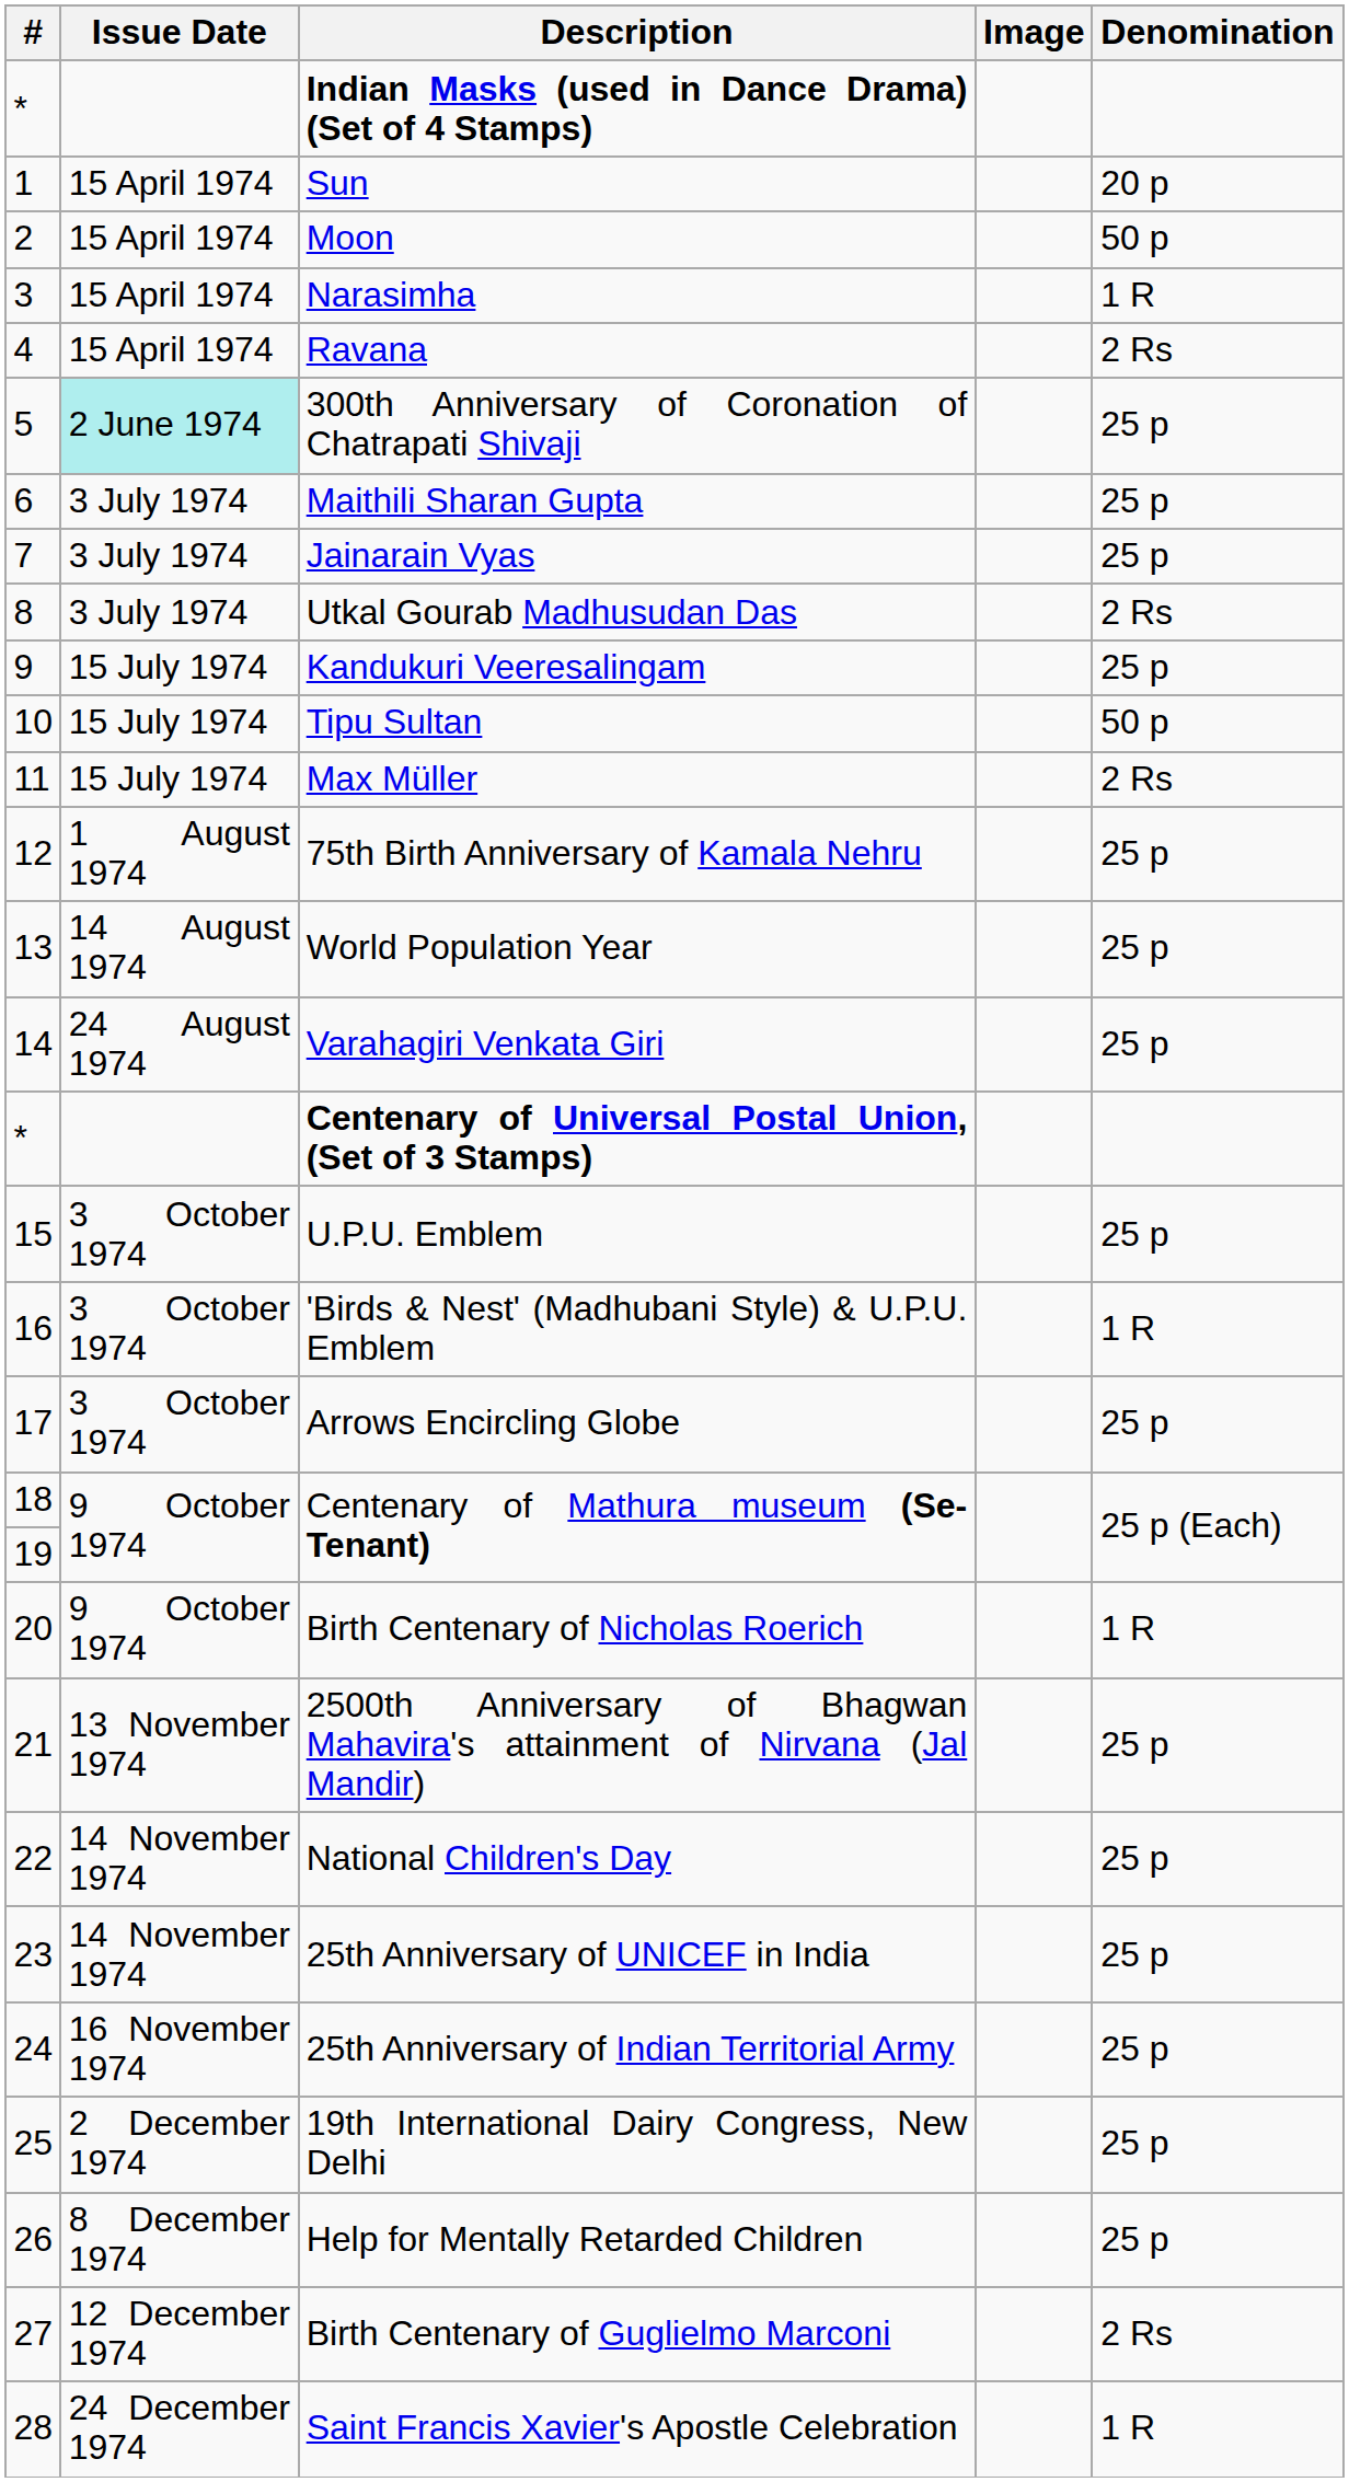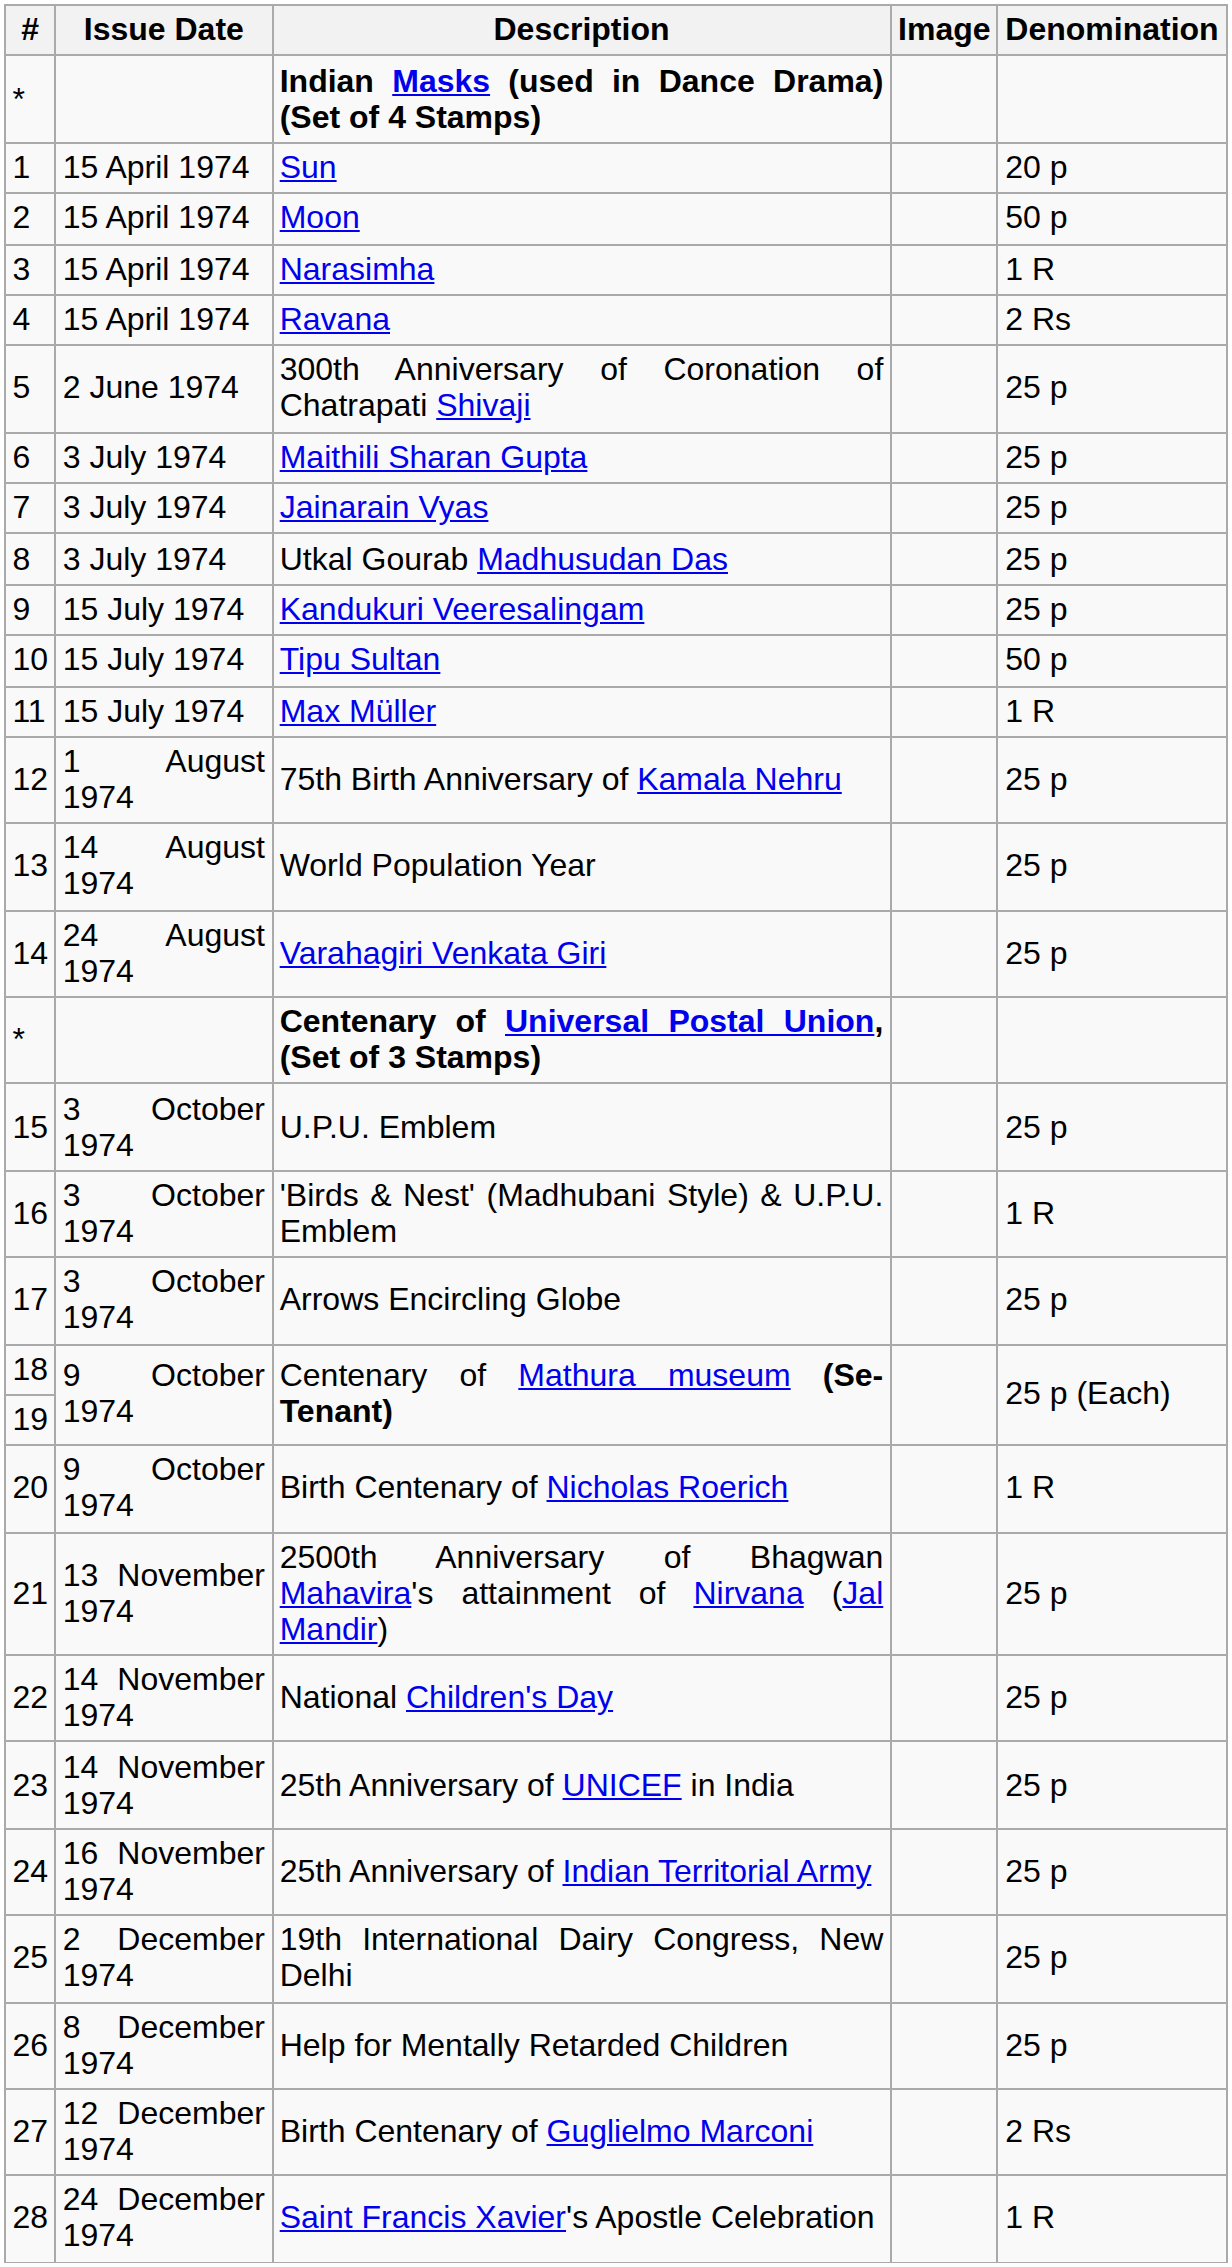 <table class = "wikitable"  style = "text-align:justify" width = "98%">
 <tr>
 <th>#</th>
 <th>Issue Date</th>
 <th>Description</th>
 <th>Image</th>
 <th>Denomination</th>
 </tr>
 <tr>
 <td>*</td>
 <td></td>
 <td><strong>Indian <a href='#'>Masks</a> (used in Dance Drama) (Set of 4 Stamps)</strong></td>
 <td></td>
 <td></td>
 </tr>
 <tr>
 <td>1</td>
 <td>15 April 1974</td>
 <td><a href='#'>Sun</a></td>
 <td></td>
 <td>20 p</td>
 </tr>
 <tr>
 <td>2</td>
 <td>15 April 1974</td>
 <td><a href='#'>Moon</a></td>
 <td></td>
 <td>50 p</td>
 </tr>
 <tr>
 <td>3</td>
 <td>15 April 1974</td>
 <td><a href='#'>Narasimha</a></td>
 <td></td>
 <td>1 R</td>
 </tr>
 <tr>
 <td>4</td>
 <td>15 April 1974</td>
 <td><a href='#'>Ravana</a></td>
 <td></td>
 <td>2 Rs</td>
 </tr>
 <tr>
 <td>5</td>
-<td style="background: paleturquoise;">2 June 1974</td>
+<td>2 June 1974</td>
 <td>300th Anniversary of Coronation of Chatrapati <a href='#'>Shivaji</a></td>
 <td></td>
 <td>25 p</td>
 </tr>
 <tr>
 <td>6</td>
 <td>3 July 1974</td>
 <td><a href='#'>Maithili Sharan Gupta</a></td>
 <td></td>
 <td>25 p</td>
 </tr>
 <tr>
 <td>7</td>
 <td>3 July 1974</td>
 <td><a href='#'>Jainarain Vyas</a></td>
 <td></td>
 <td>25 p</td>
 </tr>
 <tr>
 <td>8</td>
 <td>3 July 1974</td>
 <td>Utkal Gourab <a href='#'>Madhusudan Das</a></td>
 <td></td>
-<td>2 Rs</td>
+<td>25 p</td>
 </tr>
 <tr>
 <td>9</td>
 <td>15 July 1974</td>
 <td><a href='#'>Kandukuri Veeresalingam</a></td>
 <td></td>
 <td>25 p</td>
 </tr>
 <tr>
 <td>10</td>
 <td>15 July 1974</td>
 <td><a href='#'>Tipu Sultan</a></td>
 <td></td>
 <td>50 p</td>
 </tr>
 <tr>
 <td>11</td>
 <td>15 July 1974</td>
 <td><a href='#'>Max Müller</a></td>
 <td></td>
-<td>2 Rs</td>
+<td>1 R</td>
 </tr>
 <tr>
 <td>12</td>
 <td>1 August 1974</td>
 <td>75th Birth Anniversary of <a href='#'>Kamala Nehru</a></td>
 <td></td>
 <td>25 p</td>
 </tr>
 <tr>
 <td>13</td>
 <td>14 August 1974</td>
 <td>World Population Year</td>
 <td></td>
 <td>25 p</td>
 </tr>
 <tr>
 <td>14</td>
 <td>24 August 1974</td>
 <td><a href='#'>Varahagiri Venkata Giri</a></td>
 <td></td>
 <td>25 p</td>
 </tr>
 <tr>
 <td>*</td>
 <td></td>
 <td><strong>Centenary of <a href='#'>Universal Postal Union</a>, (Set of 3 Stamps)</strong></td>
 <td></td>
 <td></td>
 </tr>
 <tr>
 <td>15</td>
 <td>3 October 1974</td>
 <td>U.P.U. Emblem</td>
 <td></td>
 <td>25 p</td>
 </tr>
 <tr>
 <td>16</td>
 <td>3 October 1974</td>
 <td>'Birds & Nest' (Madhubani Style) & U.P.U. Emblem</td>
 <td></td>
 <td>1 R</td>
 </tr>
 <tr>
 <td>17</td>
 <td>3 October 1974</td>
 <td>Arrows Encircling Globe</td>
 <td></td>
 <td>25 p</td>
 </tr>
 <tr>
 <td>18</td>
 <td rowspan="2">9 October 1974</td>
 <td rowspan="2">Centenary of <a href='#'>Mathura museum</a> <strong>(Se-Tenant)</strong></td>
 <td rowspan="2"></td>
 <td rowspan="2">25 p (Each)</td>
 </tr>
 <tr>
 <td>19</td>
 </tr>
 <tr>
 <td>20</td>
 <td>9 October 1974</td>
 <td>Birth Centenary of <a href='#'>Nicholas Roerich</a></td>
 <td></td>
 <td>1 R</td>
 </tr>
 <tr>
 <td>21</td>
 <td>13 November 1974</td>
 <td>2500th Anniversary of Bhagwan <a href='#'>Mahavira</a>'s attainment of <a href='#'>Nirvana</a> (<a href='#'>Jal Mandir</a>)</td>
 <td></td>
 <td>25 p</td>
 </tr>
 <tr>
 <td>22</td>
 <td>14 November 1974</td>
 <td>National <a href='#'>Children's Day</a></td>
 <td></td>
 <td>25 p</td>
 </tr>
 <tr>
 <td>23</td>
 <td>14 November 1974</td>
 <td>25th Anniversary of <a href='#'>UNICEF</a> in India</td>
 <td></td>
 <td>25 p</td>
 </tr>
 <tr>
 <td>24</td>
 <td>16 November 1974</td>
 <td>25th Anniversary of <a href='#'>Indian Territorial Army</a></td>
 <td></td>
 <td>25 p</td>
 </tr>
 <tr>
 <td>25</td>
 <td>2 December 1974</td>
 <td>19th International Dairy Congress, New Delhi</td>
 <td></td>
 <td>25 p</td>
 </tr>
 <tr>
 <td>26</td>
 <td>8 December 1974</td>
 <td>Help for Mentally Retarded Children</td>
 <td></td>
 <td>25 p</td>
 </tr>
 <tr>
 <td>27</td>
 <td>12 December 1974</td>
 <td>Birth Centenary of <a href='#'>Guglielmo Marconi</a></td>
 <td></td>
 <td>2 Rs</td>
 </tr>
 <tr>
 <td>28</td>
 <td>24 December 1974</td>
 <td><a href='#'>Saint Francis Xavier</a>'s Apostle Celebration</td>
 <td></td>
 <td>1 R</td>
 </tr>
 <tr>
 </tr>
 </table>
